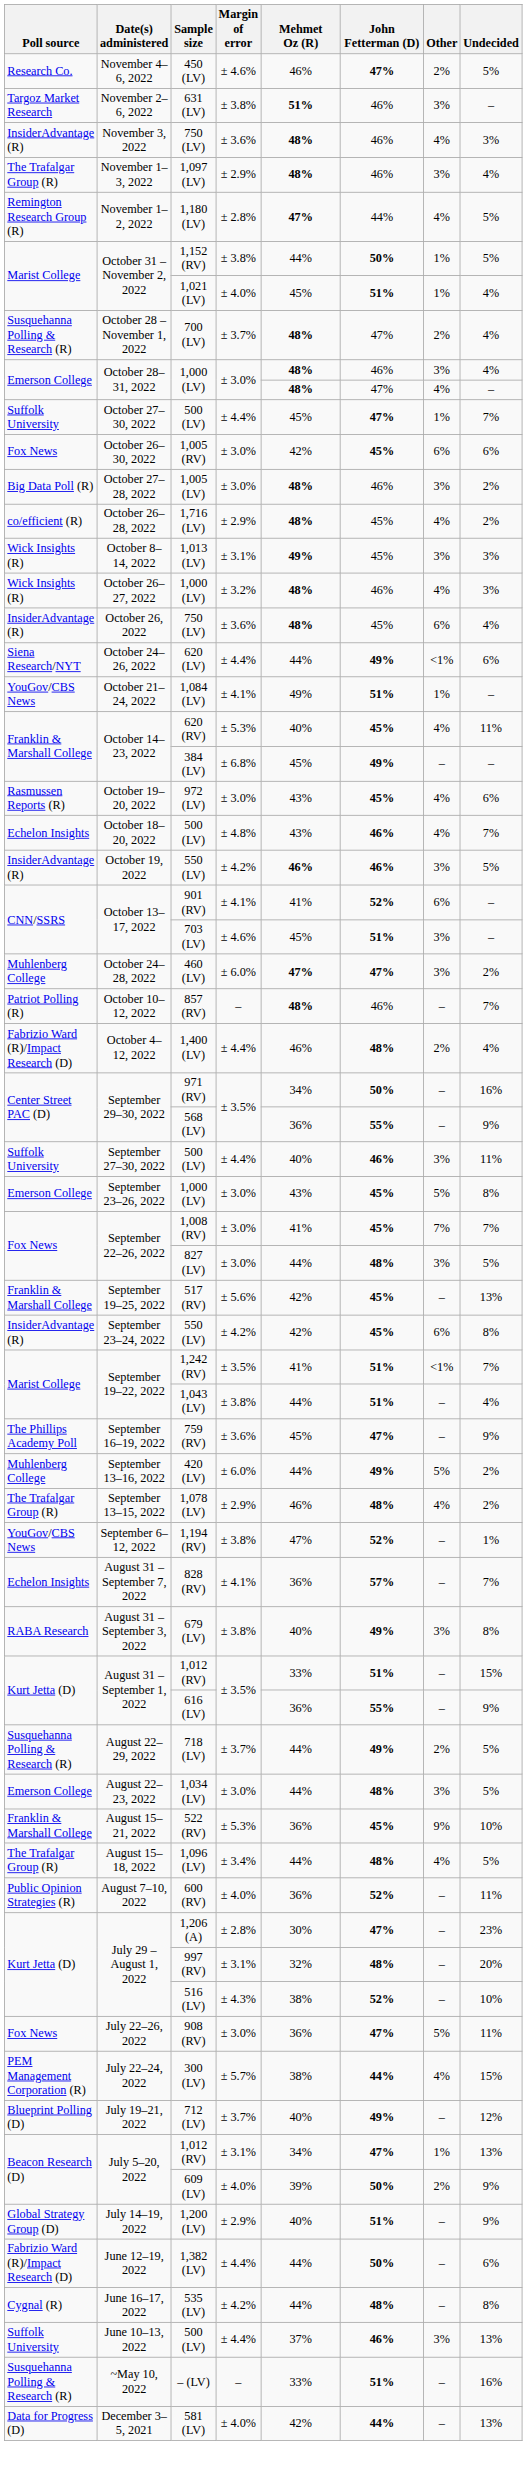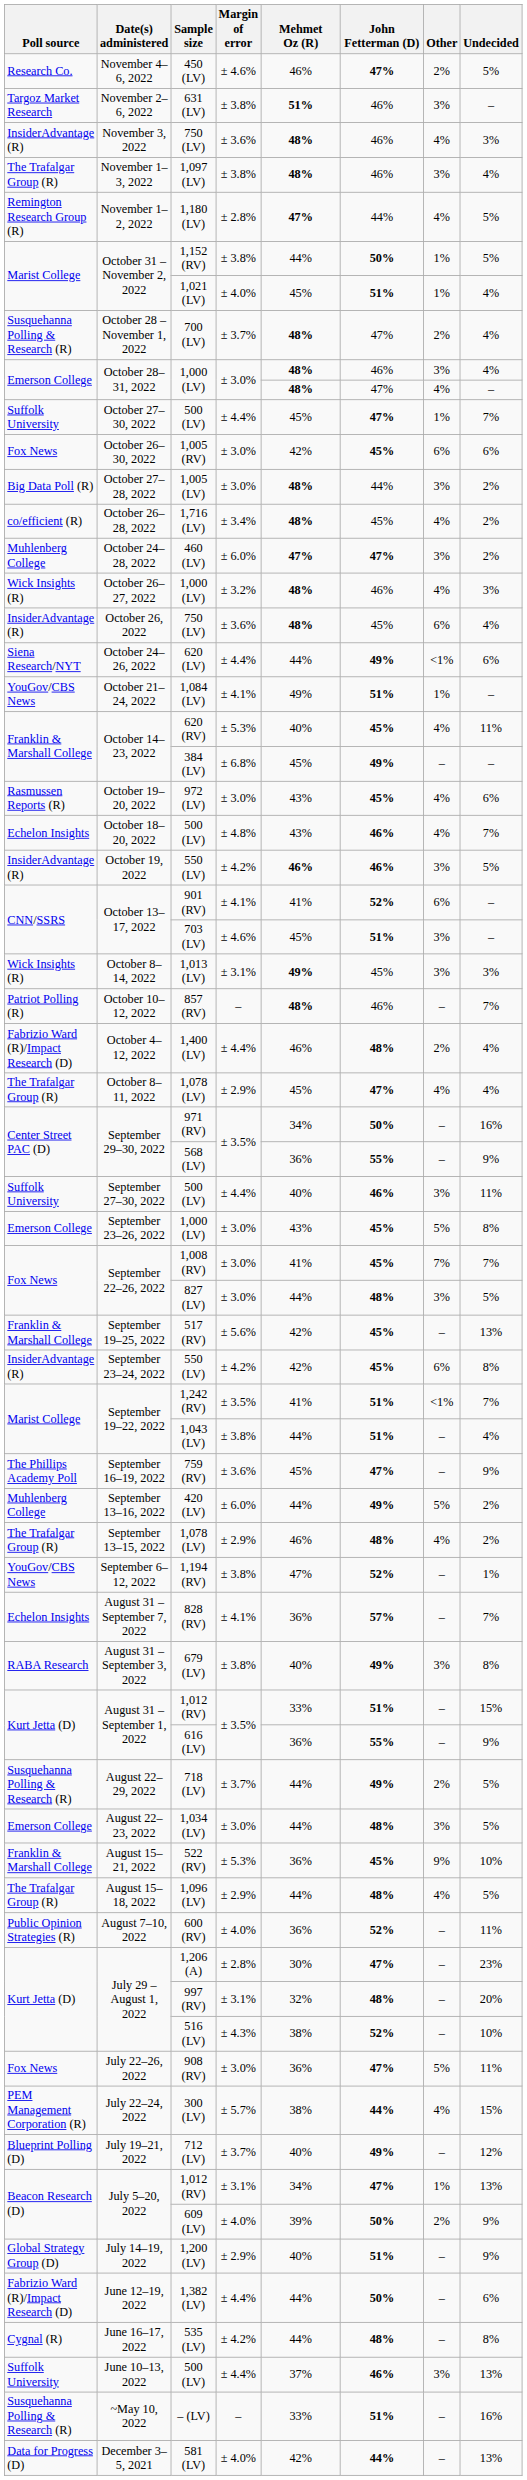 <table class="wikitable" style="font-size:90%;text-align:center;">
 <tr style="vertical-align:bottom">
 <th>Poll source</th>
 <th>Date(s)<br>administered</th>
 <th>Sample<br>size</th>
 <th>Margin<br>of error</th>
 <th style="width:100px;">Mehmet<br>Oz (R)</th>
 <th style="width:100px;">John<br>Fetterman (D)</th>
 <th>Other</th>
 <th>Undecided</th>
 </tr>
 <tr>
 <td style="text-align:left;"><a href='#'>Research Co.</a></td>
 <td>November 4–6, 2022</td>
 <td>450 (LV)</td>
 <td>± 4.6%</td>
 <td>46%</td>
 <td><strong>47%</strong></td>
 <td>2%</td>
 <td>5%</td>
 </tr>
 <tr>
 <td style="text-align:left;"><a href='#'>Targoz Market Research</a></td>
 <td>November 2–6, 2022</td>
 <td>631 (LV)</td>
 <td>± 3.8%</td>
 <td><strong>51%</strong></td>
 <td>46%</td>
 <td>3%</td>
 <td>–</td>
 </tr>
 <tr>
 <td style="text-align:left;"><a href='#'>InsiderAdvantage</a> (R)</td>
 <td>November 3, 2022</td>
 <td>750 (LV)</td>
 <td>± 3.6%</td>
 <td><strong>48%</strong></td>
 <td>46%</td>
 <td>4%</td>
 <td>3%</td>
 </tr>
 <tr>
 <td style="text-align:left;"><a href='#'>The Trafalgar Group</a> (R)</td>
 <td>November 1–3, 2022</td>
 <td>1,097 (LV)</td>
-<td>± 2.9%</td>
+<td>± 3.8%</td>
 <td><strong>48%</strong></td>
 <td>46%</td>
 <td>3%</td>
 <td>4%</td>
 </tr>
 <tr>
 <td style="text-align:left;"><a href='#'>Remington Research Group</a> (R)</td>
 <td>November 1–2, 2022</td>
 <td>1,180 (LV)</td>
 <td>± 2.8%</td>
 <td><strong>47%</strong></td>
 <td>44%</td>
 <td>4%</td>
 <td>5%</td>
 </tr>
 <tr>
 <td style="text-align:left;" rowspan="2"><a href='#'>Marist College</a></td>
 <td rowspan="2">October 31 – November 2, 2022</td>
 <td>1,152 (RV)</td>
 <td>± 3.8%</td>
 <td>44%</td>
 <td><strong>50%</strong></td>
 <td>1%</td>
 <td>5%</td>
 </tr>
 <tr>
 <td>1,021 (LV)</td>
 <td>± 4.0%</td>
 <td>45%</td>
 <td><strong>51%</strong></td>
 <td>1%</td>
 <td>4%</td>
 </tr>
 <tr>
 <td style="text-align:left;"><a href='#'>Susquehanna Polling & Research</a> (R)</td>
 <td>October 28 – November 1, 2022</td>
 <td>700 (LV)</td>
 <td>± 3.7%</td>
 <td><strong>48%</strong></td>
 <td>47%</td>
 <td>2%</td>
 <td>4%</td>
 </tr>
 <tr>
 <td style="text-align:left;" rowspan="2"><a href='#'>Emerson College</a></td>
 <td rowspan="2">October 28–31, 2022</td>
 <td rowspan="2">1,000 (LV)</td>
 <td rowspan="2">± 3.0%</td>
 <td><strong>48%</strong></td>
 <td>46%</td>
 <td>3%</td>
 <td>4%</td>
 </tr>
 <tr>
 <td><strong>48%</strong></td>
 <td>47%</td>
 <td>4%</td>
 <td>–</td>
 </tr>
 <tr>
 <td style="text-align:left;"><a href='#'>Suffolk University</a></td>
 <td>October 27–30, 2022</td>
 <td>500 (LV)</td>
 <td>± 4.4%</td>
 <td>45%</td>
 <td><strong>47%</strong></td>
 <td>1%</td>
 <td>7%</td>
 </tr>
 <tr>
 <td style="text-align:left;"><a href='#'>Fox News</a></td>
 <td>October 26–30, 2022</td>
 <td>1,005 (RV)</td>
 <td>± 3.0%</td>
 <td>42%</td>
 <td><strong>45%</strong></td>
 <td>6%</td>
 <td>6%</td>
 </tr>
 <tr>
 <td style="text-align:left;"><a href='#'>Big Data Poll</a> (R)</td>
 <td>October 27–28, 2022</td>
 <td>1,005 (LV)</td>
 <td>± 3.0%</td>
 <td><strong>48%</strong></td>
-<td>46%</td>
+<td>44%</td>
 <td>3%</td>
 <td>2%</td>
 </tr>
 <tr>
 <td style="text-align:left;"><a href='#'>co/efficient</a> (R)</td>
 <td>October 26–28, 2022</td>
 <td>1,716 (LV)</td>
-<td>± 2.9%</td>
+<td>± 3.4%</td>
 <td><strong>48%</strong></td>
 <td>45%</td>
 <td>4%</td>
 <td>2%</td>
 </tr>
 <tr>
-<td style="text-align:left;"><a href='#'>Wick Insights</a> (R)</td>
-<td>October 8–14, 2022</td>
-<td>1,013 (LV)</td>
-<td>± 3.1%</td>
-<td><strong>49%</strong></td>
-<td>45%</td>
+<td style="text-align:left;"><a href='#'>Muhlenberg College</a></td>
+<td>October 24–28, 2022</td>
+<td>460 (LV)</td>
+<td>± 6.0%</td>
+<td><strong>47%</strong></td>
+<td><strong>47%</strong></td>
 <td>3%</td>
-<td>3%</td>
+<td>2%</td>
 </tr>
 <tr>
 <td style="text-align:left;"><a href='#'>Wick Insights</a> (R)</td>
 <td>October 26–27, 2022</td>
 <td>1,000 (LV)</td>
 <td>± 3.2%</td>
 <td><strong>48%</strong></td>
 <td>46%</td>
 <td>4%</td>
 <td>3%</td>
 </tr>
 <tr>
 <td style="text-align:left;"><a href='#'>InsiderAdvantage</a> (R)</td>
 <td>October 26, 2022</td>
 <td>750 (LV)</td>
 <td>± 3.6%</td>
 <td><strong>48%</strong></td>
 <td>45%</td>
 <td>6%</td>
 <td>4%</td>
 </tr>
 <tr>
 <td style="text-align:left;"><a href='#'>Siena Research</a>/<a href='#'>NYT</a></td>
 <td>October 24–26, 2022</td>
 <td>620 (LV)</td>
 <td>± 4.4%</td>
 <td>44%</td>
 <td><strong>49%</strong></td>
 <td><1%</td>
 <td>6%</td>
 </tr>
 <tr>
 <td style="text-align:left;"><a href='#'>YouGov</a>/<a href='#'>CBS News</a></td>
 <td>October 21–24, 2022</td>
 <td>1,084 (LV)</td>
 <td>± 4.1%</td>
 <td>49%</td>
 <td><strong>51%</strong></td>
 <td>1%</td>
 <td>–</td>
 </tr>
 <tr>
 <td style="text-align:left;" rowspan="2"><a href='#'>Franklin & Marshall College</a></td>
 <td rowspan="2">October 14–23, 2022</td>
 <td>620 (RV)</td>
 <td>± 5.3%</td>
 <td>40%</td>
 <td><strong>45%</strong></td>
 <td>4%</td>
 <td>11%</td>
 </tr>
 <tr>
 <td>384 (LV)</td>
 <td>± 6.8%</td>
 <td>45%</td>
 <td><strong>49%</strong></td>
 <td>–</td>
 <td>–</td>
 </tr>
 <tr>
 <td style="text-align:left;"><a href='#'>Rasmussen Reports</a> (R)</td>
 <td>October 19–20, 2022</td>
 <td>972 (LV)</td>
 <td>± 3.0%</td>
 <td>43%</td>
 <td><strong>45%</strong></td>
 <td>4%</td>
 <td>6%</td>
 </tr>
 <tr>
 <td style="text-align:left;"><a href='#'>Echelon Insights</a></td>
 <td>October 18–20, 2022</td>
 <td>500 (LV)</td>
 <td>± 4.8%</td>
 <td>43%</td>
 <td><strong>46%</strong></td>
 <td>4%</td>
 <td>7%</td>
 </tr>
 <tr>
 <td style="text-align:left;"><a href='#'>InsiderAdvantage</a> (R)</td>
 <td>October 19, 2022</td>
 <td>550 (LV)</td>
 <td>± 4.2%</td>
 <td><strong>46%</strong></td>
 <td><strong>46%</strong></td>
 <td>3%</td>
 <td>5%</td>
 </tr>
 <tr>
 <td style="text-align:left;" rowspan="2"><a href='#'>CNN</a>/<a href='#'>SSRS</a></td>
 <td rowspan="2">October 13–17, 2022</td>
 <td>901 (RV)</td>
 <td>± 4.1%</td>
 <td>41%</td>
 <td><strong>52%</strong></td>
 <td>6%</td>
 <td>–</td>
 </tr>
 <tr>
 <td>703 (LV)</td>
 <td>± 4.6%</td>
 <td>45%</td>
 <td><strong>51%</strong></td>
 <td>3%</td>
 <td>–</td>
 </tr>
 <tr>
-<td style="text-align:left;"><a href='#'>Muhlenberg College</a></td>
-<td>October 24–28, 2022</td>
-<td>460 (LV)</td>
-<td>± 6.0%</td>
-<td><strong>47%</strong></td>
-<td><strong>47%</strong></td>
+<td style="text-align:left;"><a href='#'>Wick Insights</a> (R)</td>
+<td>October 8–14, 2022</td>
+<td>1,013 (LV)</td>
+<td>± 3.1%</td>
+<td><strong>49%</strong></td>
+<td>45%</td>
 <td>3%</td>
-<td>2%</td>
+<td>3%</td>
 </tr>
 <tr>
 <td style="text-align:left;"><a href='#'>Patriot Polling</a> (R)</td>
 <td>October 10–12, 2022</td>
 <td>857 (RV)</td>
 <td>–</td>
 <td><strong>48%</strong></td>
 <td>46%</td>
 <td>–</td>
 <td>7%</td>
 </tr>
 <tr>
 <td style="text-align:left;"><a href='#'>Fabrizio Ward</a> (R)/<a href='#'>Impact Research</a> (D)</td>
 <td>October 4–12, 2022</td>
 <td>1,400 (LV)</td>
 <td>± 4.4%</td>
 <td>46%</td>
 <td><strong>48%</strong></td>
 <td>2%</td>
+<td>4%</td>
+</tr>
+<tr>
+<td style="text-align:left;"><a href='#'>The Trafalgar Group</a> (R)</td>
+<td>October 8–11, 2022</td>
+<td>1,078 (LV)</td>
+<td>± 2.9%</td>
+<td>45%</td>
+<td><strong>47%</strong></td>
+<td>4%</td>
 <td>4%</td>
 </tr>
 <tr>
 <td style="text-align:left;" rowspan="2"><a href='#'>Center Street PAC</a> (D)</td>
 <td rowspan="2">September 29–30, 2022</td>
 <td>971 (RV)</td>
 <td rowspan="2">± 3.5%</td>
 <td>34%</td>
 <td><strong>50%</strong></td>
 <td>–</td>
 <td>16%</td>
 </tr>
 <tr>
 <td>568 (LV)</td>
 <td>36%</td>
 <td><strong>55%</strong></td>
 <td>–</td>
 <td>9%</td>
 </tr>
 <tr>
 <td style="text-align:left;"><a href='#'>Suffolk University</a></td>
 <td>September 27–30, 2022</td>
 <td>500 (LV)</td>
 <td>± 4.4%</td>
 <td>40%</td>
 <td><strong>46%</strong></td>
 <td>3%</td>
 <td>11%</td>
 </tr>
 <tr>
 <td style="text-align:left;"><a href='#'>Emerson College</a></td>
 <td>September 23–26, 2022</td>
 <td>1,000 (LV)</td>
 <td>± 3.0%</td>
 <td>43%</td>
 <td><strong>45%</strong></td>
 <td>5%</td>
 <td>8%</td>
 </tr>
 <tr>
 <td style="text-align:left;" rowspan="2"><a href='#'>Fox News</a></td>
 <td rowspan="2">September 22–26, 2022</td>
 <td>1,008 (RV)</td>
 <td>± 3.0%</td>
 <td>41%</td>
 <td><strong>45%</strong></td>
 <td>7%</td>
 <td>7%</td>
 </tr>
 <tr>
 <td>827 (LV)</td>
 <td>± 3.0%</td>
 <td>44%</td>
 <td><strong>48%</strong></td>
 <td>3%</td>
 <td>5%</td>
 </tr>
 <tr>
 <td style="text-align:left;"><a href='#'>Franklin & Marshall College</a></td>
 <td>September 19–25, 2022</td>
 <td>517 (RV)</td>
 <td>± 5.6%</td>
 <td>42%</td>
 <td><strong>45%</strong></td>
 <td>–</td>
 <td>13%</td>
 </tr>
 <tr>
 <td style="text-align:left;"><a href='#'>InsiderAdvantage</a> (R)</td>
 <td>September 23–24, 2022</td>
 <td>550 (LV)</td>
 <td>± 4.2%</td>
 <td>42%</td>
 <td><strong>45%</strong></td>
 <td>6%</td>
 <td>8%</td>
 </tr>
 <tr>
 <td style="text-align:left;" rowspan="2"><a href='#'>Marist College</a></td>
 <td rowspan="2">September 19–22, 2022</td>
 <td>1,242 (RV)</td>
 <td>± 3.5%</td>
 <td>41%</td>
 <td><strong>51%</strong></td>
 <td><1%</td>
 <td>7%</td>
 </tr>
 <tr>
 <td>1,043 (LV)</td>
 <td>± 3.8%</td>
 <td>44%</td>
 <td><strong>51%</strong></td>
 <td>–</td>
 <td>4%</td>
 </tr>
 <tr>
 <td style="text-align:left;"><a href='#'>The Phillips Academy Poll</a></td>
 <td>September 16–19, 2022</td>
 <td>759 (RV)</td>
 <td>± 3.6%</td>
 <td>45%</td>
 <td><strong>47%</strong></td>
 <td>–</td>
 <td>9%</td>
 </tr>
 <tr>
 <td style="text-align:left;"><a href='#'>Muhlenberg College</a></td>
 <td>September 13–16, 2022</td>
 <td>420 (LV)</td>
 <td>± 6.0%</td>
 <td>44%</td>
 <td><strong>49%</strong></td>
 <td>5%</td>
 <td>2%</td>
 </tr>
 <tr>
 <td style="text-align:left;"><a href='#'>The Trafalgar Group</a> (R)</td>
 <td>September 13–15, 2022</td>
 <td>1,078 (LV)</td>
 <td>± 2.9%</td>
 <td>46%</td>
 <td><strong>48%</strong></td>
 <td>4%</td>
 <td>2%</td>
 </tr>
 <tr>
 <td style="text-align:left;"><a href='#'>YouGov</a>/<a href='#'>CBS News</a></td>
 <td>September 6–12, 2022</td>
 <td>1,194 (RV)</td>
 <td>± 3.8%</td>
 <td>47%</td>
 <td><strong>52%</strong></td>
 <td>–</td>
 <td>1%</td>
 </tr>
 <tr>
 <td style="text-align:left;"><a href='#'>Echelon Insights</a></td>
 <td>August 31 – September 7, 2022</td>
 <td>828 (RV)</td>
 <td>± 4.1%</td>
 <td>36%</td>
 <td><strong>57%</strong></td>
 <td>–</td>
 <td>7%</td>
 </tr>
 <tr>
 <td style="text-align:left;"><a href='#'>RABA Research</a></td>
 <td>August 31 – September 3, 2022</td>
 <td>679 (LV)</td>
 <td>± 3.8%</td>
 <td>40%</td>
 <td><strong>49%</strong></td>
 <td>3%</td>
 <td>8%</td>
 </tr>
 <tr>
 <td style="text-align:left;" rowspan="2"><a href='#'>Kurt Jetta</a> (D)</td>
 <td rowspan="2">August 31 – September 1, 2022</td>
 <td>1,012 (RV)</td>
 <td rowspan="2">± 3.5%</td>
 <td>33%</td>
 <td><strong>51%</strong></td>
 <td>–</td>
 <td>15%</td>
 </tr>
 <tr>
 <td>616 (LV)</td>
 <td>36%</td>
 <td><strong>55%</strong></td>
 <td>–</td>
 <td>9%</td>
 </tr>
 <tr>
 <td style="text-align:left;"><a href='#'>Susquehanna Polling & Research</a> (R)</td>
 <td>August 22–29, 2022</td>
 <td>718 (LV)</td>
 <td>± 3.7%</td>
 <td>44%</td>
 <td><strong>49%</strong></td>
 <td>2%</td>
 <td>5%</td>
 </tr>
 <tr>
 <td style="text-align:left;"><a href='#'>Emerson College</a></td>
 <td>August 22–23, 2022</td>
 <td>1,034 (LV)</td>
 <td>± 3.0%</td>
 <td>44%</td>
 <td><strong>48%</strong></td>
 <td>3%</td>
 <td>5%</td>
 </tr>
 <tr>
 <td style="text-align:left;"><a href='#'>Franklin & Marshall College</a></td>
 <td>August 15–21, 2022</td>
 <td>522 (RV)</td>
 <td>± 5.3%</td>
 <td>36%</td>
 <td><strong>45%</strong></td>
 <td>9%</td>
 <td>10%</td>
 </tr>
 <tr>
 <td style="text-align:left;"><a href='#'>The Trafalgar Group</a> (R)</td>
 <td>August 15–18, 2022</td>
 <td>1,096 (LV)</td>
-<td>± 3.4%</td>
+<td>± 2.9%</td>
 <td>44%</td>
 <td><strong>48%</strong></td>
 <td>4%</td>
 <td>5%</td>
 </tr>
 <tr>
 <td style="text-align:left;"><a href='#'>Public Opinion Strategies</a> (R)</td>
 <td>August 7–10, 2022</td>
 <td>600 (RV)</td>
 <td>± 4.0%</td>
 <td>36%</td>
 <td><strong>52%</strong></td>
 <td>–</td>
 <td>11%</td>
 </tr>
 <tr>
 <td style="text-align:left;" rowspan="3"><a href='#'>Kurt Jetta</a> (D)</td>
 <td rowspan="3">July 29 – August 1, 2022</td>
 <td>1,206 (A)</td>
 <td>± 2.8%</td>
 <td>30%</td>
 <td><strong>47%</strong></td>
 <td>–</td>
 <td>23%</td>
 </tr>
 <tr>
 <td>997 (RV)</td>
 <td>± 3.1%</td>
 <td>32%</td>
 <td><strong>48%</strong></td>
 <td>–</td>
 <td>20%</td>
 </tr>
 <tr>
 <td>516 (LV)</td>
 <td>± 4.3%</td>
 <td>38%</td>
 <td><strong>52%</strong></td>
 <td>–</td>
 <td>10%</td>
 </tr>
 <tr>
 <td style="text-align:left;"><a href='#'>Fox News</a></td>
 <td>July 22–26, 2022</td>
 <td>908 (RV)</td>
 <td>± 3.0%</td>
 <td>36%</td>
 <td><strong>47%</strong></td>
 <td>5%</td>
 <td>11%</td>
 </tr>
 <tr>
 <td style="text-align:left;"><a href='#'>PEM Management Corporation</a> (R)</td>
 <td>July 22–24, 2022</td>
 <td>300 (LV)</td>
 <td>± 5.7%</td>
 <td>38%</td>
 <td><strong>44%</strong></td>
 <td>4%</td>
 <td>15%</td>
 </tr>
 <tr>
 <td style="text-align:left;"><a href='#'>Blueprint Polling</a> (D)</td>
 <td>July 19–21, 2022</td>
 <td>712 (LV)</td>
 <td>± 3.7%</td>
 <td>40%</td>
 <td><strong>49%</strong></td>
 <td>–</td>
 <td>12%</td>
 </tr>
 <tr>
 <td style="text-align:left;" rowspan="2"><a href='#'>Beacon Research</a> (D)</td>
 <td rowspan="2">July 5–20, 2022</td>
 <td>1,012 (RV)</td>
 <td>± 3.1%</td>
 <td>34%</td>
 <td><strong>47%</strong></td>
 <td>1%</td>
 <td>13%</td>
 </tr>
 <tr>
 <td>609 (LV)</td>
 <td>± 4.0%</td>
 <td>39%</td>
 <td><strong>50%</strong></td>
 <td>2%</td>
 <td>9%</td>
 </tr>
 <tr>
 <td style="text-align:left;"><a href='#'>Global Strategy Group</a> (D)</td>
 <td>July 14–19, 2022</td>
 <td>1,200 (LV)</td>
 <td>± 2.9%</td>
 <td>40%</td>
 <td><strong>51%</strong></td>
 <td>–</td>
 <td>9%</td>
 </tr>
 <tr>
 <td style="text-align:left;"><a href='#'>Fabrizio Ward</a> (R)/<a href='#'>Impact Research</a> (D)</td>
 <td>June 12–19, 2022</td>
 <td>1,382 (LV)</td>
 <td>± 4.4%</td>
 <td>44%</td>
 <td><strong>50%</strong></td>
 <td>–</td>
 <td>6%</td>
 </tr>
 <tr>
 <td style="text-align:left;"><a href='#'>Cygnal</a> (R)</td>
 <td>June 16–17, 2022</td>
 <td>535 (LV)</td>
 <td>± 4.2%</td>
 <td>44%</td>
 <td><strong>48%</strong></td>
 <td>–</td>
 <td>8%</td>
 </tr>
 <tr>
 <td style="text-align:left;"><a href='#'>Suffolk University</a></td>
 <td>June 10–13, 2022</td>
 <td>500 (LV)</td>
 <td>± 4.4%</td>
 <td>37%</td>
 <td><strong>46%</strong></td>
 <td>3%</td>
 <td>13%</td>
 </tr>
 <tr>
 <td style="text-align:left;"><a href='#'>Susquehanna Polling & Research</a> (R)</td>
 <td>~May 10, 2022</td>
 <td>– (LV)</td>
 <td>–</td>
 <td>33%</td>
 <td><strong>51%</strong></td>
 <td>–</td>
 <td>16%</td>
 </tr>
 <tr>
 <td style="text-align:left;"><a href='#'>Data for Progress</a> (D)</td>
 <td>December 3–5, 2021</td>
 <td>581 (LV)</td>
 <td>± 4.0%</td>
 <td>42%</td>
 <td><strong>44%</strong></td>
 <td>–</td>
 <td>13%</td>
 </tr>
 </table>
